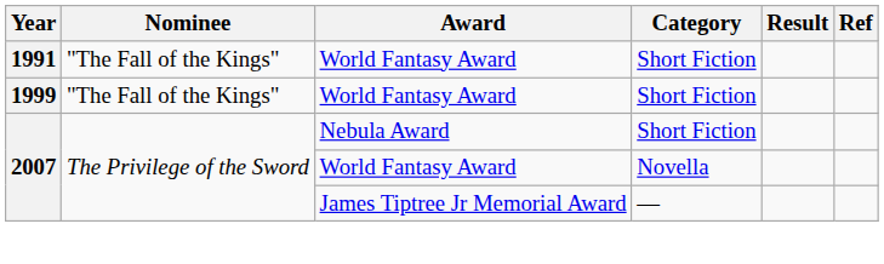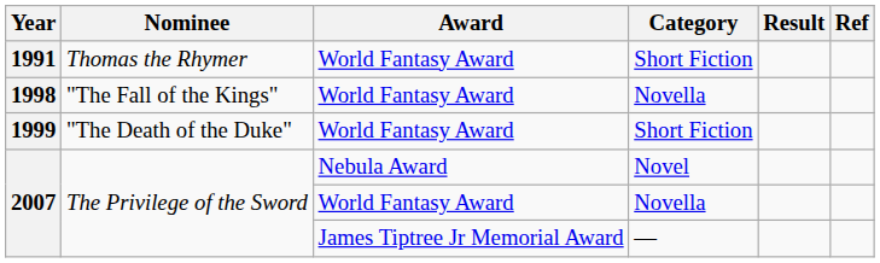 <table class="wikitable sortable">
 <tr>
 <th>Year</th>
 <th>Nominee</th>
 <th>Award</th>
 <th>Category</th>
 <th>Result</th>
 <th>Ref</th>
 </tr>
 <tr>
 <th>1991</th>
-<td>"The Fall of the Kings"</td>
+<td><em>Thomas the Rhymer</em></td>
 <td><a href='#'>World Fantasy Award</a></td>
 <td><a href='#'>Short Fiction</a></td>
 <td></td>
 <td></td>
 </tr>
 <tr>
+<th>1998</th>
+<td>"The Fall of the Kings"</td>
+<td><a href='#'>World Fantasy Award</a></td>
+<td><a href='#'>Novella</a></td>
+<td></td>
+<td></td>
+</tr>
+<tr>
 <th>1999</th>
-<td>"The Fall of the Kings"</td>
+<td>"The Death of the Duke"</td>
 <td><a href='#'>World Fantasy Award</a></td>
 <td><a href='#'>Short Fiction</a></td>
 <td></td>
 <td></td>
 </tr>
 <tr>
 <th rowspan="3">2007</th>
 <td rowspan="3"><em>The Privilege of the Sword</em></td>
 <td><a href='#'>Nebula Award</a></td>
-<td><a href='#'>Short Fiction</a></td>
+<td><a href='#'>Novel</a></td>
 <td></td>
 <td></td>
 </tr>
 <tr>
 <td><a href='#'>World Fantasy Award</a></td>
 <td><a href='#'>Novella</a></td>
 <td></td>
 <td></td>
 </tr>
 <tr>
 <td><a href='#'>James Tiptree Jr Memorial Award</a></td>
 <td>—</td>
 <td></td>
 <td></td>
 </tr>
 </table>
